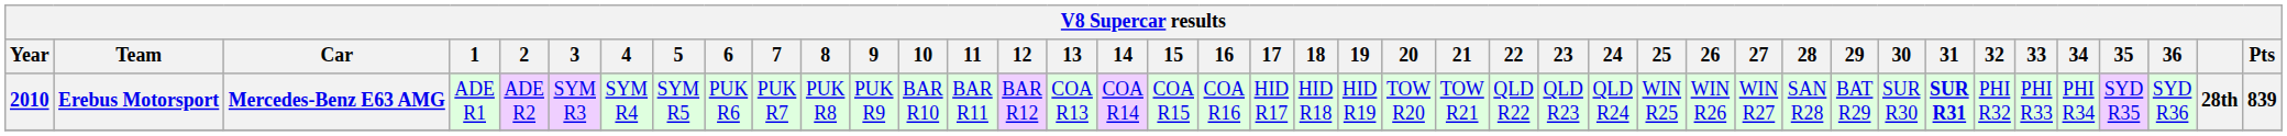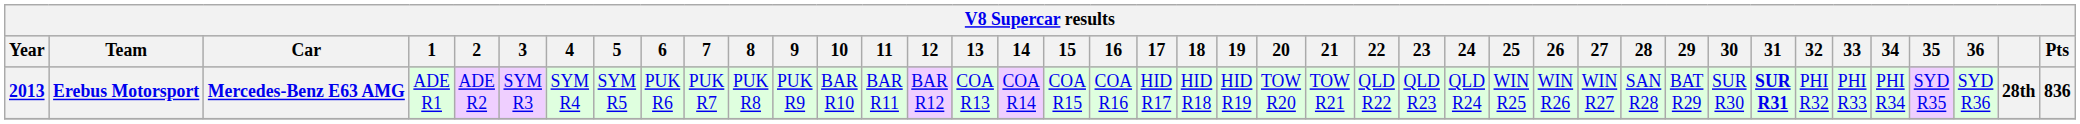 <table class="wikitable" style="text-align:center; font-size:75%">
 <tr>
 <th colspan=45><a href='#'>V8 Supercar</a> results</th>
 </tr>
 <tr>
 <th>Year</th>
 <th>Team</th>
 <th>Car</th>
 <th>1</th>
 <th>2</th>
 <th>3</th>
 <th>4</th>
 <th>5</th>
 <th>6</th>
 <th>7</th>
 <th>8</th>
 <th>9</th>
 <th>10</th>
 <th>11</th>
 <th>12</th>
 <th>13</th>
 <th>14</th>
 <th>15</th>
 <th>16</th>
 <th>17</th>
 <th>18</th>
 <th>19</th>
 <th>20</th>
 <th>21</th>
 <th>22</th>
 <th>23</th>
 <th>24</th>
 <th>25</th>
 <th>26</th>
 <th>27</th>
 <th>28</th>
 <th>29</th>
 <th>30</th>
 <th>31</th>
 <th>32</th>
 <th>33</th>
 <th>34</th>
 <th>35</th>
 <th>36</th>
 <th></th>
 <th>Pts</th>
 </tr>
 <tr>
-<th><a href='#'>2010</a></th>
+<th><a href='#'>2013</a></th>
 <th nowrap><a href='#'>Erebus Motorsport</a></th>
 <th nowrap><a href='#'>Mercedes-Benz E63 AMG</a></th>
 <td style="background:#DFFFDF;"><a href='#'>ADE <br> R1</a><br></td>
 <td style="background:#EFCFFF;"><a href='#'>ADE <br> R2</a><br></td>
 <td style="background:#EFCFFF;"><a href='#'>SYM <br> R3</a><br></td>
 <td style="background:#DFFFDF;"><a href='#'>SYM <br> R4</a><br></td>
 <td style="background:#DFFFDF;"><a href='#'>SYM <br> R5</a><br></td>
 <td style="background:#DFFFDF;"><a href='#'>PUK <br> R6</a><br></td>
 <td style="background:#DFFFDF;"><a href='#'>PUK <br> R7</a><br></td>
 <td style="background:#DFFFDF;"><a href='#'>PUK <br> R8</a><br></td>
 <td style="background:#DFFFDF;"><a href='#'>PUK <br> R9</a><br></td>
 <td style="background:#DFFFDF;"><a href='#'>BAR <br> R10</a><br></td>
 <td style="background:#DFFFDF;"><a href='#'>BAR <br> R11</a><br></td>
 <td style="background:#EFCFFF;"><a href='#'>BAR <br> R12</a><br></td>
 <td style="background:#DFFFDF;"><a href='#'>COA <br> R13</a><br></td>
 <td style="background:#EFCFFF;"><a href='#'>COA <br> R14</a><br></td>
 <td style="background:#DFFFDF;"><a href='#'>COA <br> R15</a><br></td>
 <td style="background:#DFFFDF;"><a href='#'>COA <br> R16</a><br></td>
 <td style="background:#DFFFDF;"><a href='#'>HID <br> R17</a><br></td>
 <td style="background:#DFFFDF;"><a href='#'>HID <br> R18</a><br></td>
 <td style="background:#DFFFDF;"><a href='#'>HID <br> R19</a><br></td>
 <td style="background:#DFFFDF;"><a href='#'>TOW <br> R20</a><br></td>
 <td style="background:#DFFFDF;"><a href='#'>TOW <br> R21</a><br></td>
 <td style="background:#DFFFDF;"><a href='#'>QLD <br> R22</a><br></td>
 <td style="background:#DFFFDF;"><a href='#'>QLD <br> R23</a><br></td>
 <td style="background:#DFFFDF;"><a href='#'>QLD <br> R24</a><br></td>
 <td style="background:#DFFFDF;"><a href='#'>WIN <br> R25</a><br></td>
 <td style="background:#DFFFDF;"><a href='#'>WIN <br> R26</a><br></td>
 <td style="background:#DFFFDF;"><a href='#'>WIN <br> R27</a><br></td>
 <td style="background:#DFFFDF;"><a href='#'>SAN <br> R28</a><br></td>
 <td style="background:#DFFFDF;"><a href='#'>BAT <br> R29</a><br></td>
 <td style="background:#DFFFDF;"><a href='#'>SUR <br> R30</a><br></td>
 <td style="background:#DFFFDF;"><strong><a href='#'>SUR <br> R31</a><br></strong></td>
 <td style="background:#DFFFDF;"><a href='#'>PHI <br> R32</a><br></td>
 <td style="background:#DFFFDF;"><a href='#'>PHI <br> R33</a><br></td>
 <td style="background:#DFFFDF;"><a href='#'>PHI <br> R34</a><br></td>
 <td style="background:#EFCFFF;"><a href='#'>SYD <br> R35</a><br></td>
 <td style="background:#DFFFDF;"><a href='#'>SYD <br> R36</a><br></td>
 <th>28th</th>
-<th>839</th>
+<th>836</th>
 </tr>
 <tr>
 </tr>
 </table>
